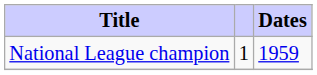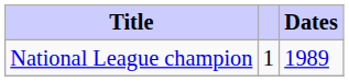 <table class="wikitable">
 <tr>
 <th style="background:#ccf;">Title</th>
 <th style="background:#ccf;"></th>
 <th style="background:#ccf;">Dates</th>
 </tr>
 <tr>
 <td><a href='#'>National League champion</a></td>
 <td style="text-align:center;">1</td>
-<td><a href='#'>1959</a></td>
+<td><a href='#'>1989</a></td>
 </tr>
 <tr>
 </tr>
 </table>
